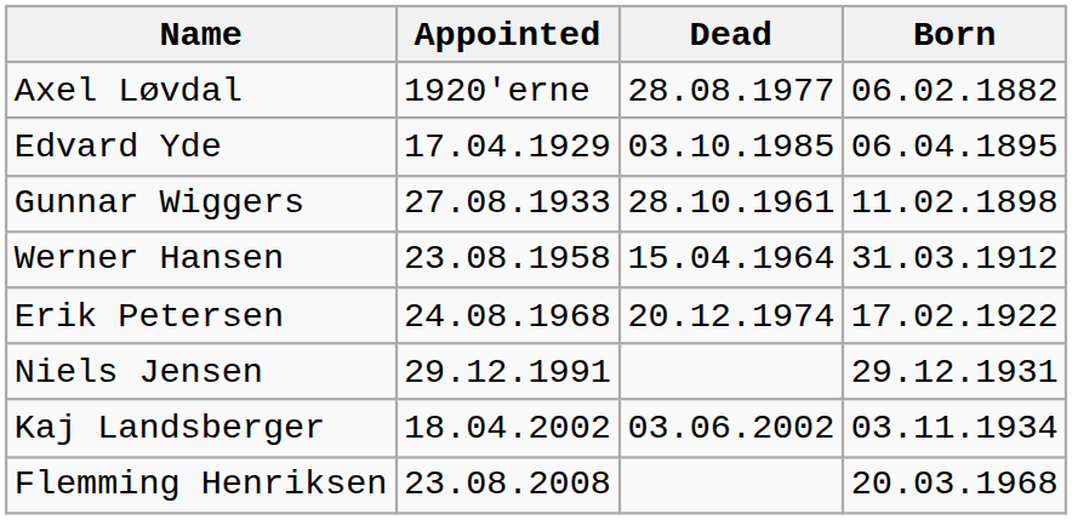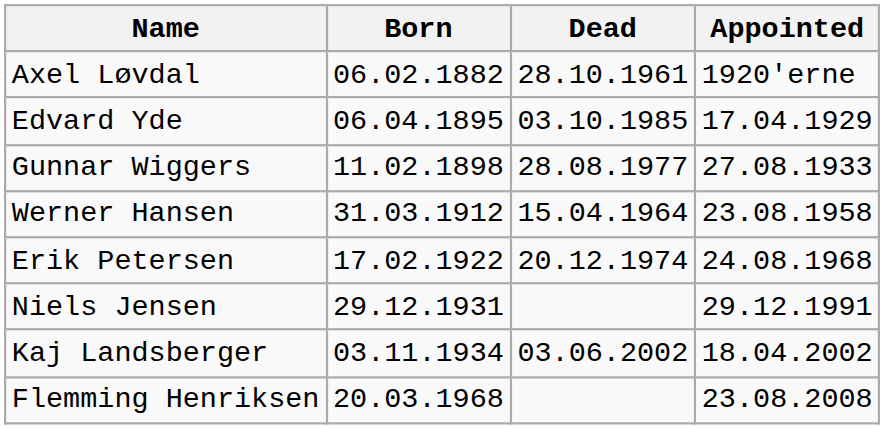 <table class="wikitable">
 <tr>
 <th>Name</th>
+<th>Born</th>
+<th>Dead</th>
 <th>Appointed</th>
-<th>Dead</th>
-<th>Born</th>
 </tr>
 <tr>
 <td>Axel Løvdal</td>
+<td>06.02.1882</td>
+<td>28.10.1961</td>
 <td>1920'erne</td>
-<td>28.08.1977</td>
-<td>06.02.1882</td>
 </tr>
 <tr>
 <td>Edvard Yde</td>
+<td>06.04.1895</td>
+<td>03.10.1985</td>
 <td>17.04.1929</td>
-<td>03.10.1985</td>
-<td>06.04.1895</td>
 </tr>
 <tr>
 <td>Gunnar Wiggers</td>
+<td>11.02.1898</td>
+<td>28.08.1977</td>
 <td>27.08.1933</td>
-<td>28.10.1961</td>
-<td>11.02.1898</td>
 </tr>
 <tr>
 <td>Werner Hansen</td>
+<td>31.03.1912</td>
+<td>15.04.1964</td>
 <td>23.08.1958</td>
-<td>15.04.1964</td>
-<td>31.03.1912</td>
 </tr>
 <tr>
 <td>Erik Petersen</td>
+<td>17.02.1922</td>
+<td>20.12.1974</td>
 <td>24.08.1968</td>
-<td>20.12.1974</td>
-<td>17.02.1922</td>
 </tr>
 <tr>
 <td>Niels Jensen</td>
+<td>29.12.1931</td>
+<td></td>
 <td>29.12.1991</td>
-<td></td>
-<td>29.12.1931</td>
 </tr>
 <tr>
 <td>Kaj Landsberger</td>
+<td>03.11.1934</td>
+<td>03.06.2002</td>
 <td>18.04.2002</td>
-<td>03.06.2002</td>
-<td>03.11.1934</td>
 </tr>
 <tr>
 <td>Flemming Henriksen</td>
+<td>20.03.1968</td>
+<td></td>
 <td>23.08.2008</td>
-<td></td>
-<td>20.03.1968</td>
 </tr>
 </table>
